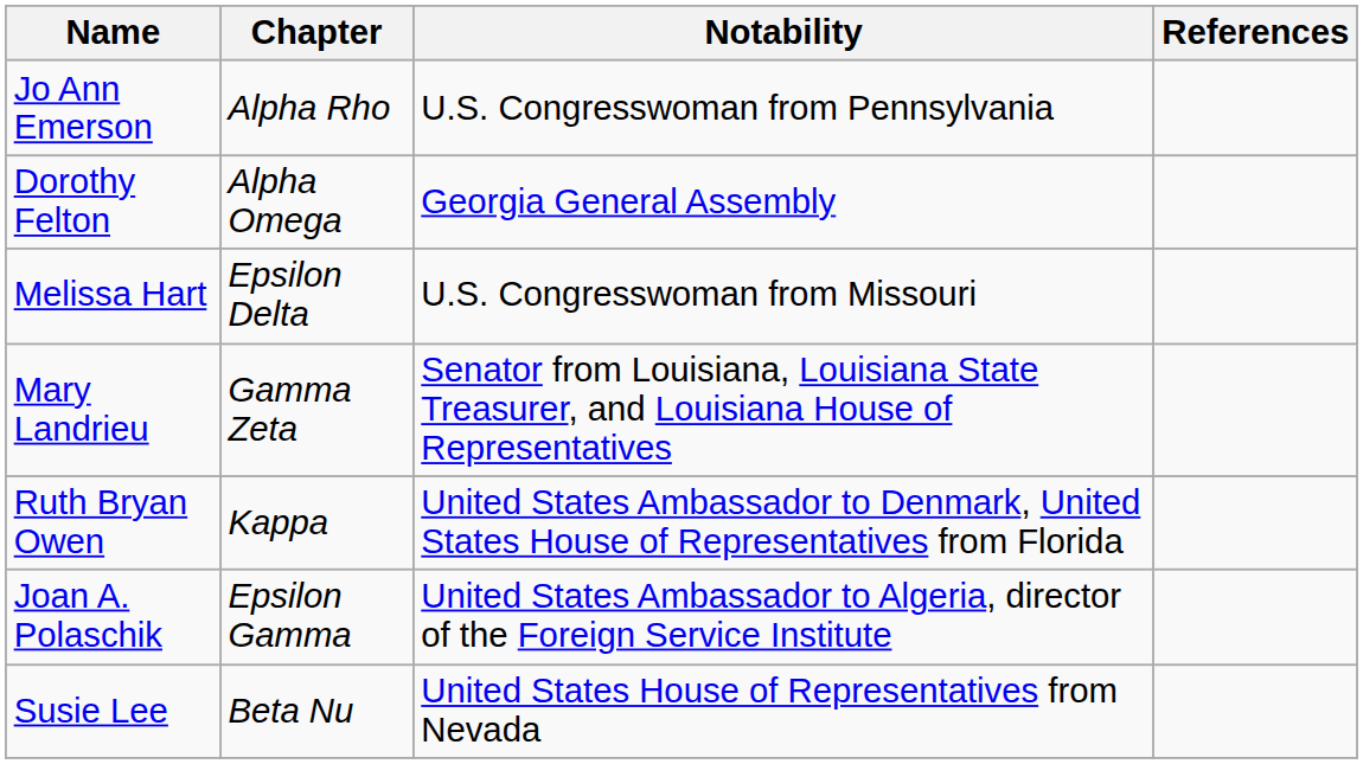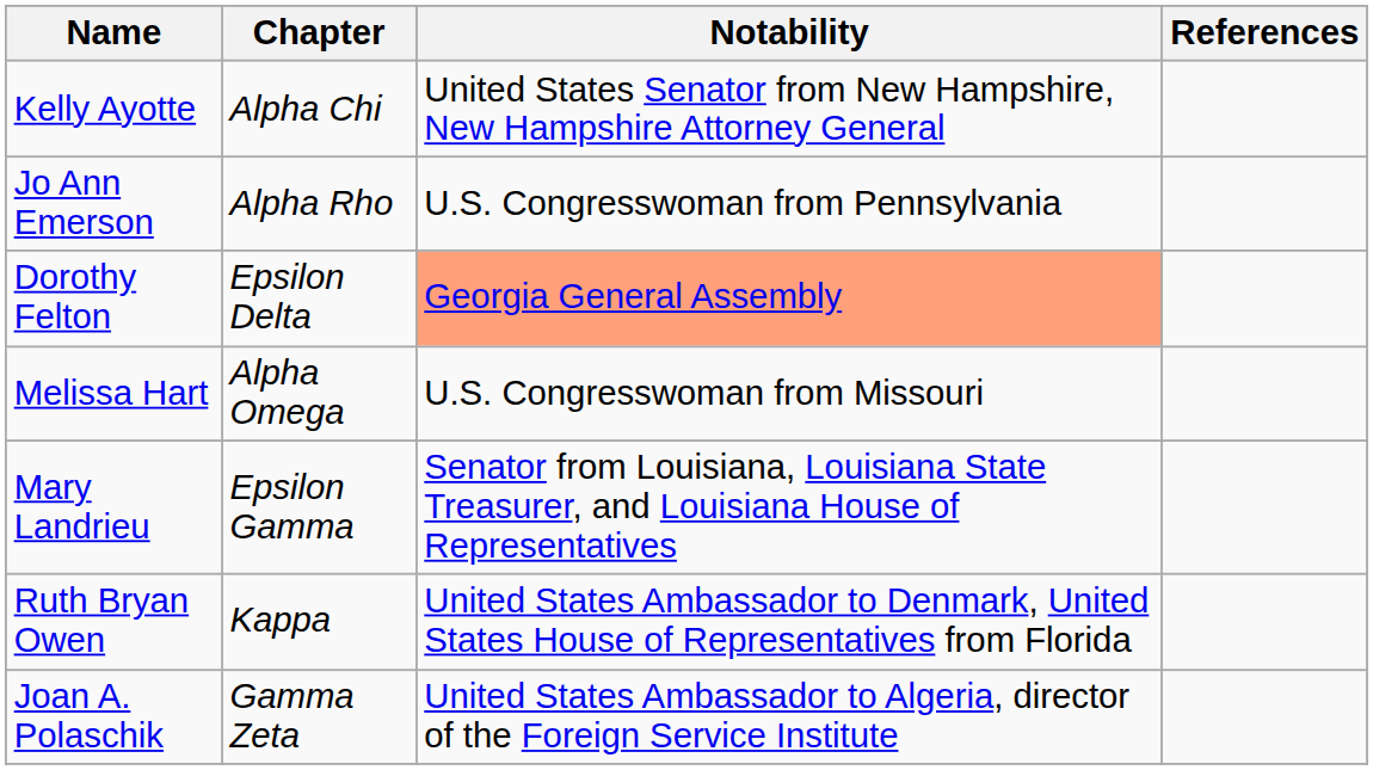 <table class="wikitable sortable" style="width:100%;">
 <tr>
 <th>Name</th>
 <th>Chapter</th>
 <th>Notability</th>
 <th>References</th>
+</tr>
+<tr>
+<td><a href='#'>Kelly Ayotte</a></td>
+<td><em>Alpha Chi</em></td>
+<td>United States <a href='#'>Senator</a> from New Hampshire, <a href='#'>New Hampshire Attorney General</a></td>
+<td></td>
 </tr>
 <tr>
 <td><a href='#'>Jo Ann Emerson</a></td>
 <td><em>Alpha Rho</em></td>
 <td>U.S. Congresswoman from Pennsylvania</td>
 <td></td>
 </tr>
 <tr>
 <td><a href='#'>Dorothy Felton</a></td>
-<td><em>Alpha Omega</em></td>
-<td><a href='#'>Georgia General Assembly</a></td>
+<td><em>Epsilon Delta</em></td>
+<td style="background: lightsalmon;"><a href='#'>Georgia General Assembly</a></td>
 <td></td>
 </tr>
 <tr>
 <td><a href='#'>Melissa Hart</a></td>
-<td><em>Epsilon Delta</em></td>
+<td><em>Alpha Omega</em></td>
 <td>U.S. Congresswoman from Missouri</td>
 <td></td>
 </tr>
 <tr>
 <td><a href='#'>Mary Landrieu</a></td>
-<td><em>Gamma Zeta</em></td>
+<td><em>Epsilon Gamma</em></td>
 <td><a href='#'>Senator</a> from Louisiana, <a href='#'>Louisiana State Treasurer</a>, and <a href='#'>Louisiana House of Representatives</a></td>
 <td></td>
 </tr>
 <tr>
 <td><a href='#'>Ruth Bryan Owen</a></td>
 <td><em>Kappa</em></td>
 <td><a href='#'>United States Ambassador to Denmark</a>, <a href='#'>United States House of Representatives</a> from Florida</td>
 <td></td>
 </tr>
 <tr>
 <td><a href='#'>Joan A. Polaschik</a></td>
-<td><em>Epsilon Gamma</em></td>
+<td><em>Gamma Zeta</em></td>
 <td><a href='#'>United States Ambassador to Algeria</a>, director of the <a href='#'>Foreign Service Institute</a></td>
 <td></td>
 </tr>
-<tr>
-<td><a href='#'>Susie Lee</a></td>
-<td><em>Beta Nu</em></td>
-<td><a href='#'>United States House of Representatives</a> from Nevada</td>
-<td></td>
-</tr>
 </table>
